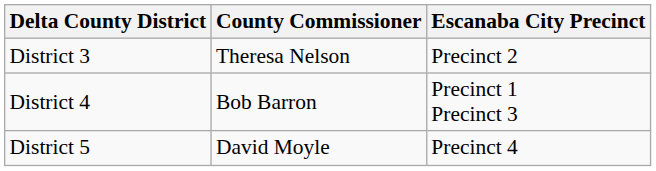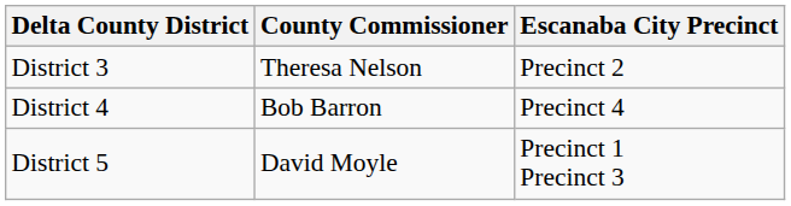 <table class="wikitable">
 <tr>
 <th>Delta County District</th>
 <th>County Commissioner</th>
 <th>Escanaba City Precinct</th>
 </tr>
 <tr>
 <td>District 3</td>
 <td>Theresa Nelson</td>
 <td>Precinct 2</td>
 </tr>
 <tr>
 <td>District 4</td>
 <td>Bob Barron</td>
-<td>Precinct 1<br>Precinct 3</td>
+<td>Precinct 4</td>
 </tr>
 <tr>
 <td>District 5</td>
 <td>David Moyle</td>
-<td>Precinct 4</td>
+<td>Precinct 1<br>Precinct 3</td>
 </tr>
 </table>
